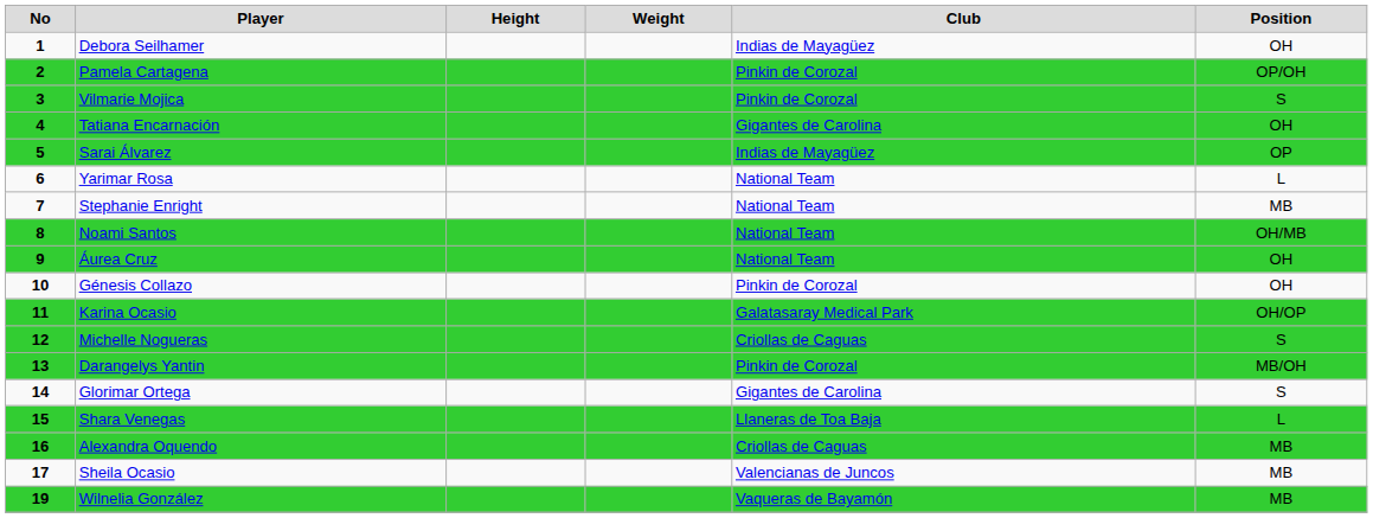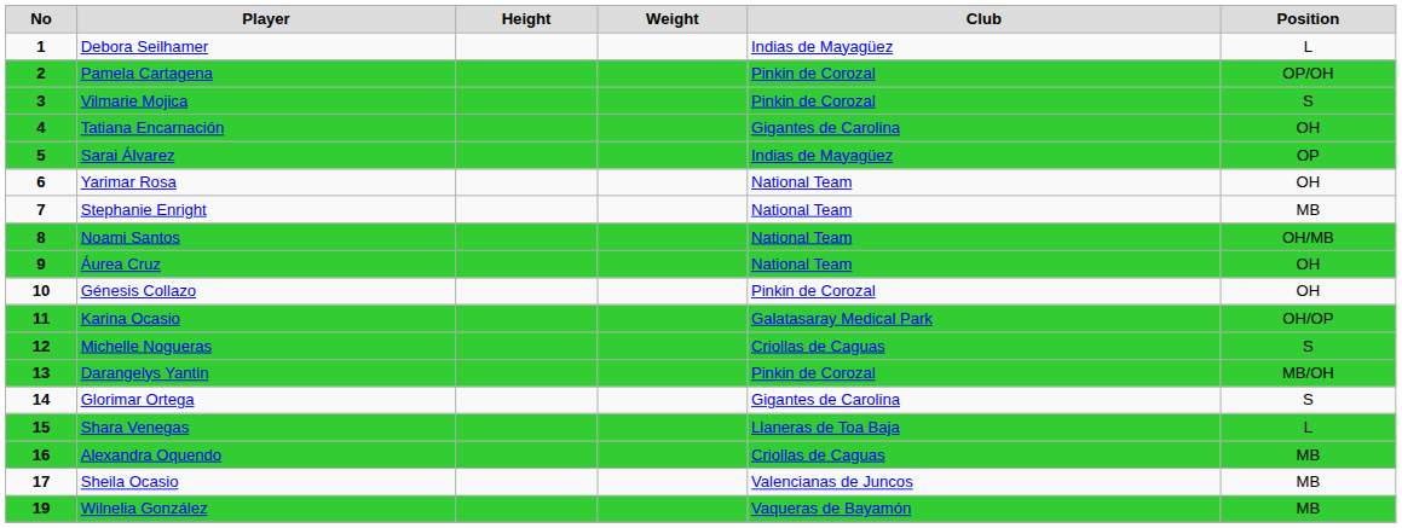 <table class="wikitable" style="margin:0.5em auto; font-size:90%; line-height:1.25em;" width=100%>
 <tr>
 <td bgcolor="#DCDCDC" align="center"><strong>No</strong></td>
 <td bgcolor="#DCDCDC" align="center"><strong>Player</strong></td>
 <td bgcolor="#DCDCDC" align="center"><strong>Height</strong></td>
 <td bgcolor="#DCDCDC" align="center"><strong>Weight</strong></td>
 <td bgcolor="#DCDCDC" align="center"><strong>Club</strong></td>
 <td bgcolor="#DCDCDC" align="center"><strong>Position</strong></td>
 </tr>
 <tr>
 <td align="center"><strong>1</strong></td>
 <td><a href='#'>Debora Seilhamer</a></td>
 <td align="center"></td>
 <td align="center"></td>
 <td> <a href='#'>Indias de Mayagüez</a></td>
-<td align="center">OH</td>
+<td align="center">L</td>
 </tr>
 <tr>
 <td style="background:limegreen;" align="center"><strong>2</strong></td>
 <td style="background:limegreen;"><a href='#'>Pamela Cartagena</a></td>
 <td style="background:limegreen;" align="center"></td>
 <td style="background:limegreen;" align="center"></td>
 <td style="background:limegreen;"> <a href='#'>Pinkin de Corozal</a></td>
 <td style="background:limegreen;" align="center">OP/OH</td>
 </tr>
 <tr>
 <td style="background:limegreen;" align="center"><strong>3</strong></td>
 <td style="background:limegreen;"><a href='#'>Vilmarie Mojica</a></td>
 <td style="background:limegreen;" align="center"></td>
 <td style="background:limegreen;" align="center"></td>
 <td style="background:limegreen;"> <a href='#'>Pinkin de Corozal</a></td>
 <td style="background:limegreen;" align="center">S</td>
 </tr>
 <tr>
 <td style="background:limegreen;" align="center"><strong>4</strong></td>
 <td style="background:limegreen;"><a href='#'>Tatiana Encarnación</a></td>
 <td style="background:limegreen;" align="center"></td>
 <td style="background:limegreen;" align="center"></td>
 <td style="background:limegreen;"> <a href='#'>Gigantes de Carolina</a></td>
 <td style="background:limegreen;" align="center">OH</td>
 </tr>
 <tr>
 <td style="background:limegreen;" align="center"><strong>5</strong></td>
 <td style="background:limegreen;"><a href='#'>Sarai Álvarez</a></td>
 <td style="background:limegreen;" align="center"></td>
 <td style="background:limegreen;" align="center"></td>
 <td style="background:limegreen;"> <a href='#'>Indias de Mayagüez</a></td>
 <td style="background:limegreen;" align="center">OP</td>
 </tr>
 <tr>
 <td align="center"><strong>6</strong></td>
 <td><a href='#'>Yarimar Rosa</a></td>
 <td align="center"></td>
 <td align="center"></td>
 <td> <a href='#'>National Team</a></td>
-<td align="center">L</td>
+<td align="center">OH</td>
 </tr>
 <tr>
 <td align="center"><strong>7</strong></td>
 <td><a href='#'>Stephanie Enright</a></td>
 <td align="center"></td>
 <td align="center"></td>
 <td> <a href='#'>National Team</a></td>
 <td align="center">MB</td>
 </tr>
 <tr>
 <td style="background:limegreen;" align="center"><strong>8</strong></td>
 <td style="background:limegreen;"><a href='#'>Noami Santos</a></td>
 <td style="background:limegreen;" align="center"></td>
 <td style="background:limegreen;" align="center"></td>
 <td style="background:limegreen;"> <a href='#'>National Team</a></td>
 <td style="background:limegreen;" align="center">OH/MB</td>
 </tr>
 <tr>
 <td style="background:limegreen;" align="center"><strong>9</strong></td>
 <td style="background:limegreen;"><a href='#'>Áurea Cruz</a></td>
 <td style="background:limegreen;" align="center"></td>
 <td style="background:limegreen;" align="center"></td>
 <td style="background:limegreen;"> <a href='#'>National Team</a></td>
 <td style="background:limegreen;" align="center">OH</td>
 </tr>
 <tr>
 <td align="center"><strong>10</strong></td>
 <td><a href='#'>Génesis Collazo</a></td>
 <td align="center"></td>
 <td align="center"></td>
 <td> <a href='#'>Pinkin de Corozal</a></td>
 <td align="center">OH</td>
 </tr>
 <tr>
 <td style="background:limegreen;" align="center"><strong>11</strong></td>
 <td style="background:limegreen;"><a href='#'>Karina Ocasio</a></td>
 <td style="background:limegreen;" align="center"></td>
 <td style="background:limegreen;" align="center"></td>
 <td style="background:limegreen;"> <a href='#'>Galatasaray Medical Park</a></td>
 <td style="background:limegreen;" align="center">OH/OP</td>
 </tr>
 <tr>
 <td style="background:limegreen;" align="center"><strong>12</strong></td>
 <td style="background:limegreen;"><a href='#'>Michelle Nogueras</a></td>
 <td style="background:limegreen;" align="center"></td>
 <td style="background:limegreen;" align="center"></td>
 <td style="background:limegreen;"> <a href='#'>Criollas de Caguas</a></td>
 <td style="background:limegreen;" align="center">S</td>
 </tr>
 <tr>
 <td style="background:limegreen;" align="center"><strong>13</strong></td>
 <td style="background:limegreen;"><a href='#'>Darangelys Yantin</a></td>
 <td style="background:limegreen;" align="center"></td>
 <td style="background:limegreen;" align="center"></td>
 <td style="background:limegreen;"> <a href='#'>Pinkin de Corozal</a></td>
 <td style="background:limegreen;" align="center">MB/OH</td>
 </tr>
 <tr>
 <td align="center"><strong>14</strong></td>
 <td><a href='#'>Glorimar Ortega</a></td>
 <td align="center"></td>
 <td align="center"></td>
 <td> <a href='#'>Gigantes de Carolina</a></td>
 <td align="center">S</td>
 </tr>
 <tr>
 <td style="background:limegreen;" align="center"><strong>15</strong></td>
 <td style="background:limegreen;"><a href='#'>Shara Venegas</a></td>
 <td style="background:limegreen;" align="center"></td>
 <td style="background:limegreen;" align="center"></td>
 <td style="background:limegreen;"> <a href='#'>Llaneras de Toa Baja</a></td>
 <td style="background:limegreen;" align="center">L</td>
 </tr>
 <tr>
 <td style="background:limegreen;" align="center"><strong>16</strong></td>
 <td style="background:limegreen;"><a href='#'>Alexandra Oquendo</a></td>
 <td style="background:limegreen;" align="center"></td>
 <td style="background:limegreen;" align="center"></td>
 <td style="background:limegreen;"> <a href='#'>Criollas de Caguas</a></td>
 <td style="background:limegreen;" align="center">MB</td>
 </tr>
 <tr>
 <td align="center"><strong>17</strong></td>
 <td><a href='#'>Sheila Ocasio</a></td>
 <td align="center"></td>
 <td align="center"></td>
 <td> <a href='#'>Valencianas de Juncos</a></td>
 <td align="center">MB</td>
 </tr>
 <tr>
 <td style="background:limegreen;" align="center"><strong>19</strong></td>
 <td style="background:limegreen;"><a href='#'>Wilnelia González</a></td>
 <td style="background:limegreen;" align="center"></td>
 <td style="background:limegreen;" align="center"></td>
 <td style="background:limegreen;"> <a href='#'>Vaqueras de Bayamón</a></td>
 <td style="background:limegreen;" align="center">MB</td>
 </tr>
 <tr>
 </tr>
 </table>
